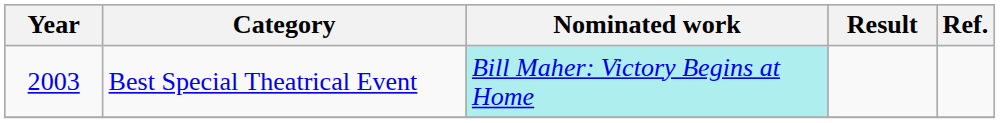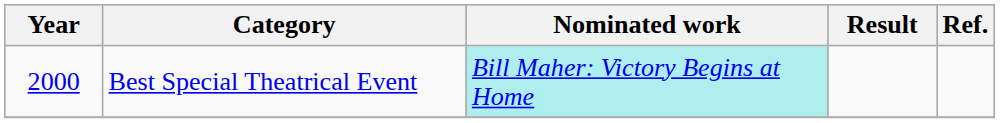 <table class=wikitable>
 <tr>
 <th scope="col" style="width:5em;">Year</th>
 <th scope="col" style="width:26em;">Category</th>
 <th scope="col" style="width:25em;">Nominated work</th>
 <th scope="col" style="width:5em;">Result</th>
 <th>Ref.</th>
 </tr>
 <tr>
-<td style="text-align:center;"><a href='#'>2003</a></td>
+<td style="text-align:center;"><a href='#'>2000</a></td>
 <td><a href='#'>Best Special Theatrical Event</a></td>
 <td style="background: paleturquoise;"><em><a href='#'>Bill Maher: Victory Begins at Home</a></em></td>
 <td></td>
 <td></td>
 </tr>
 <tr>
 </tr>
 </table>
